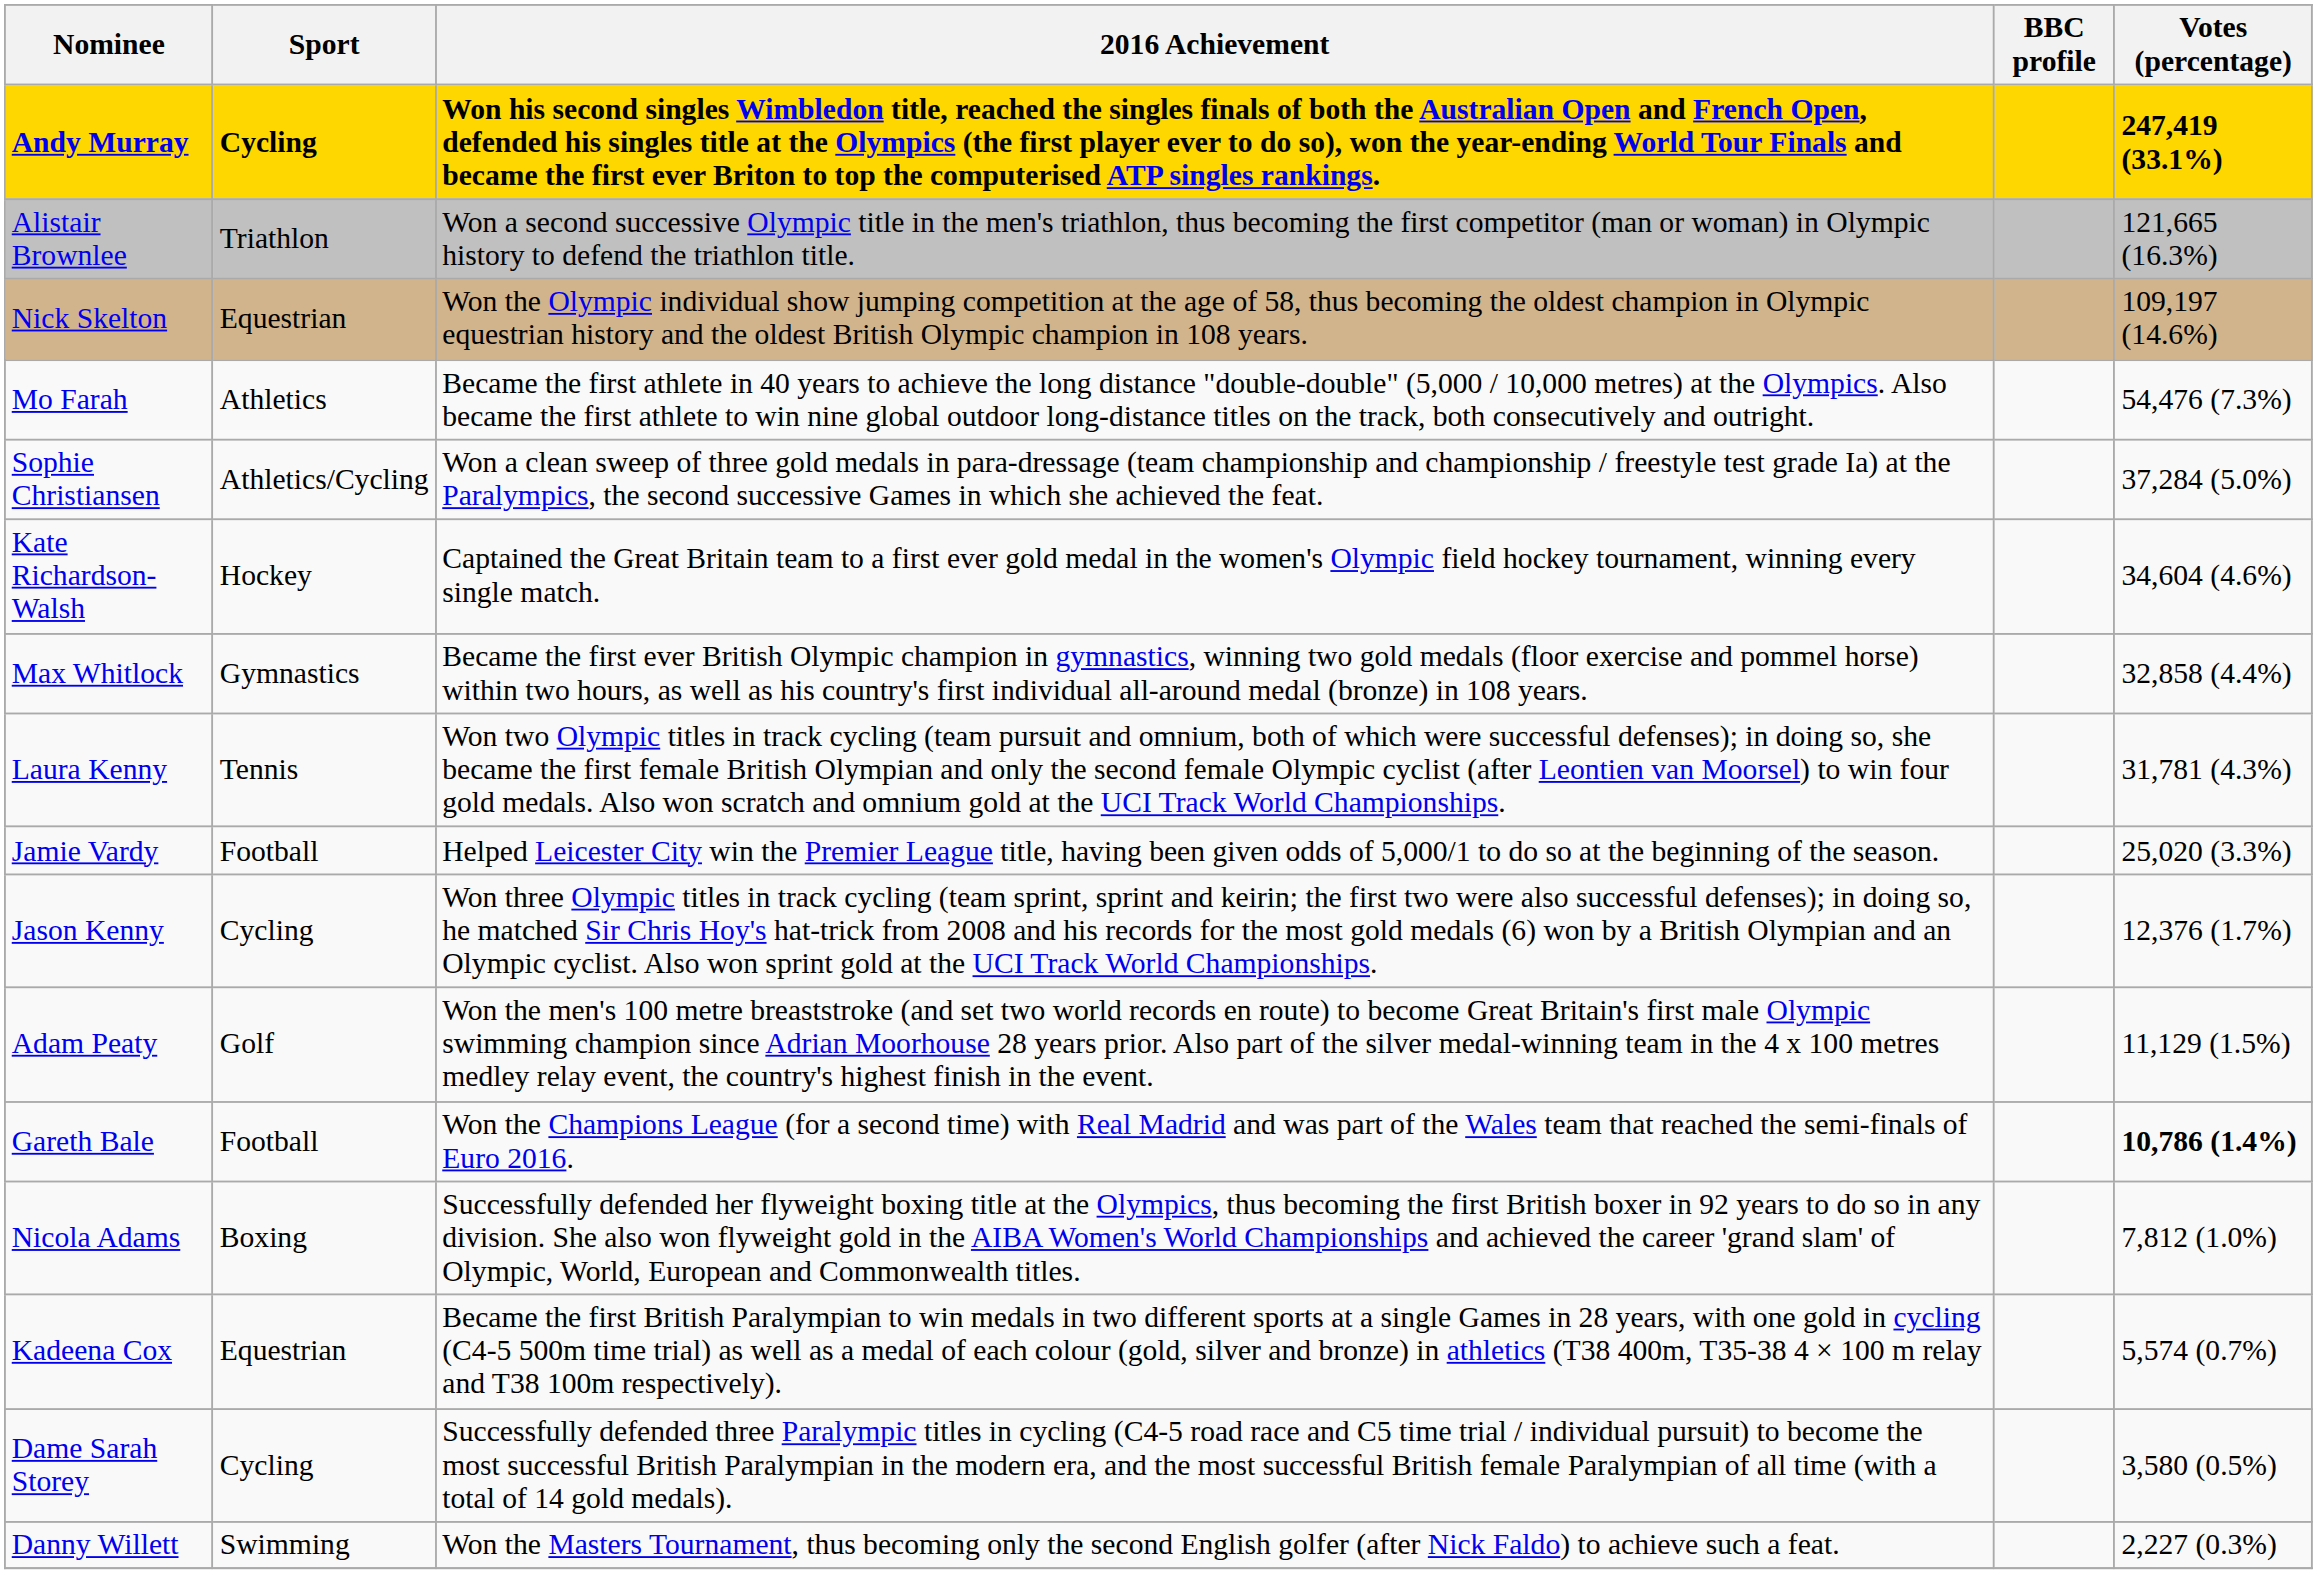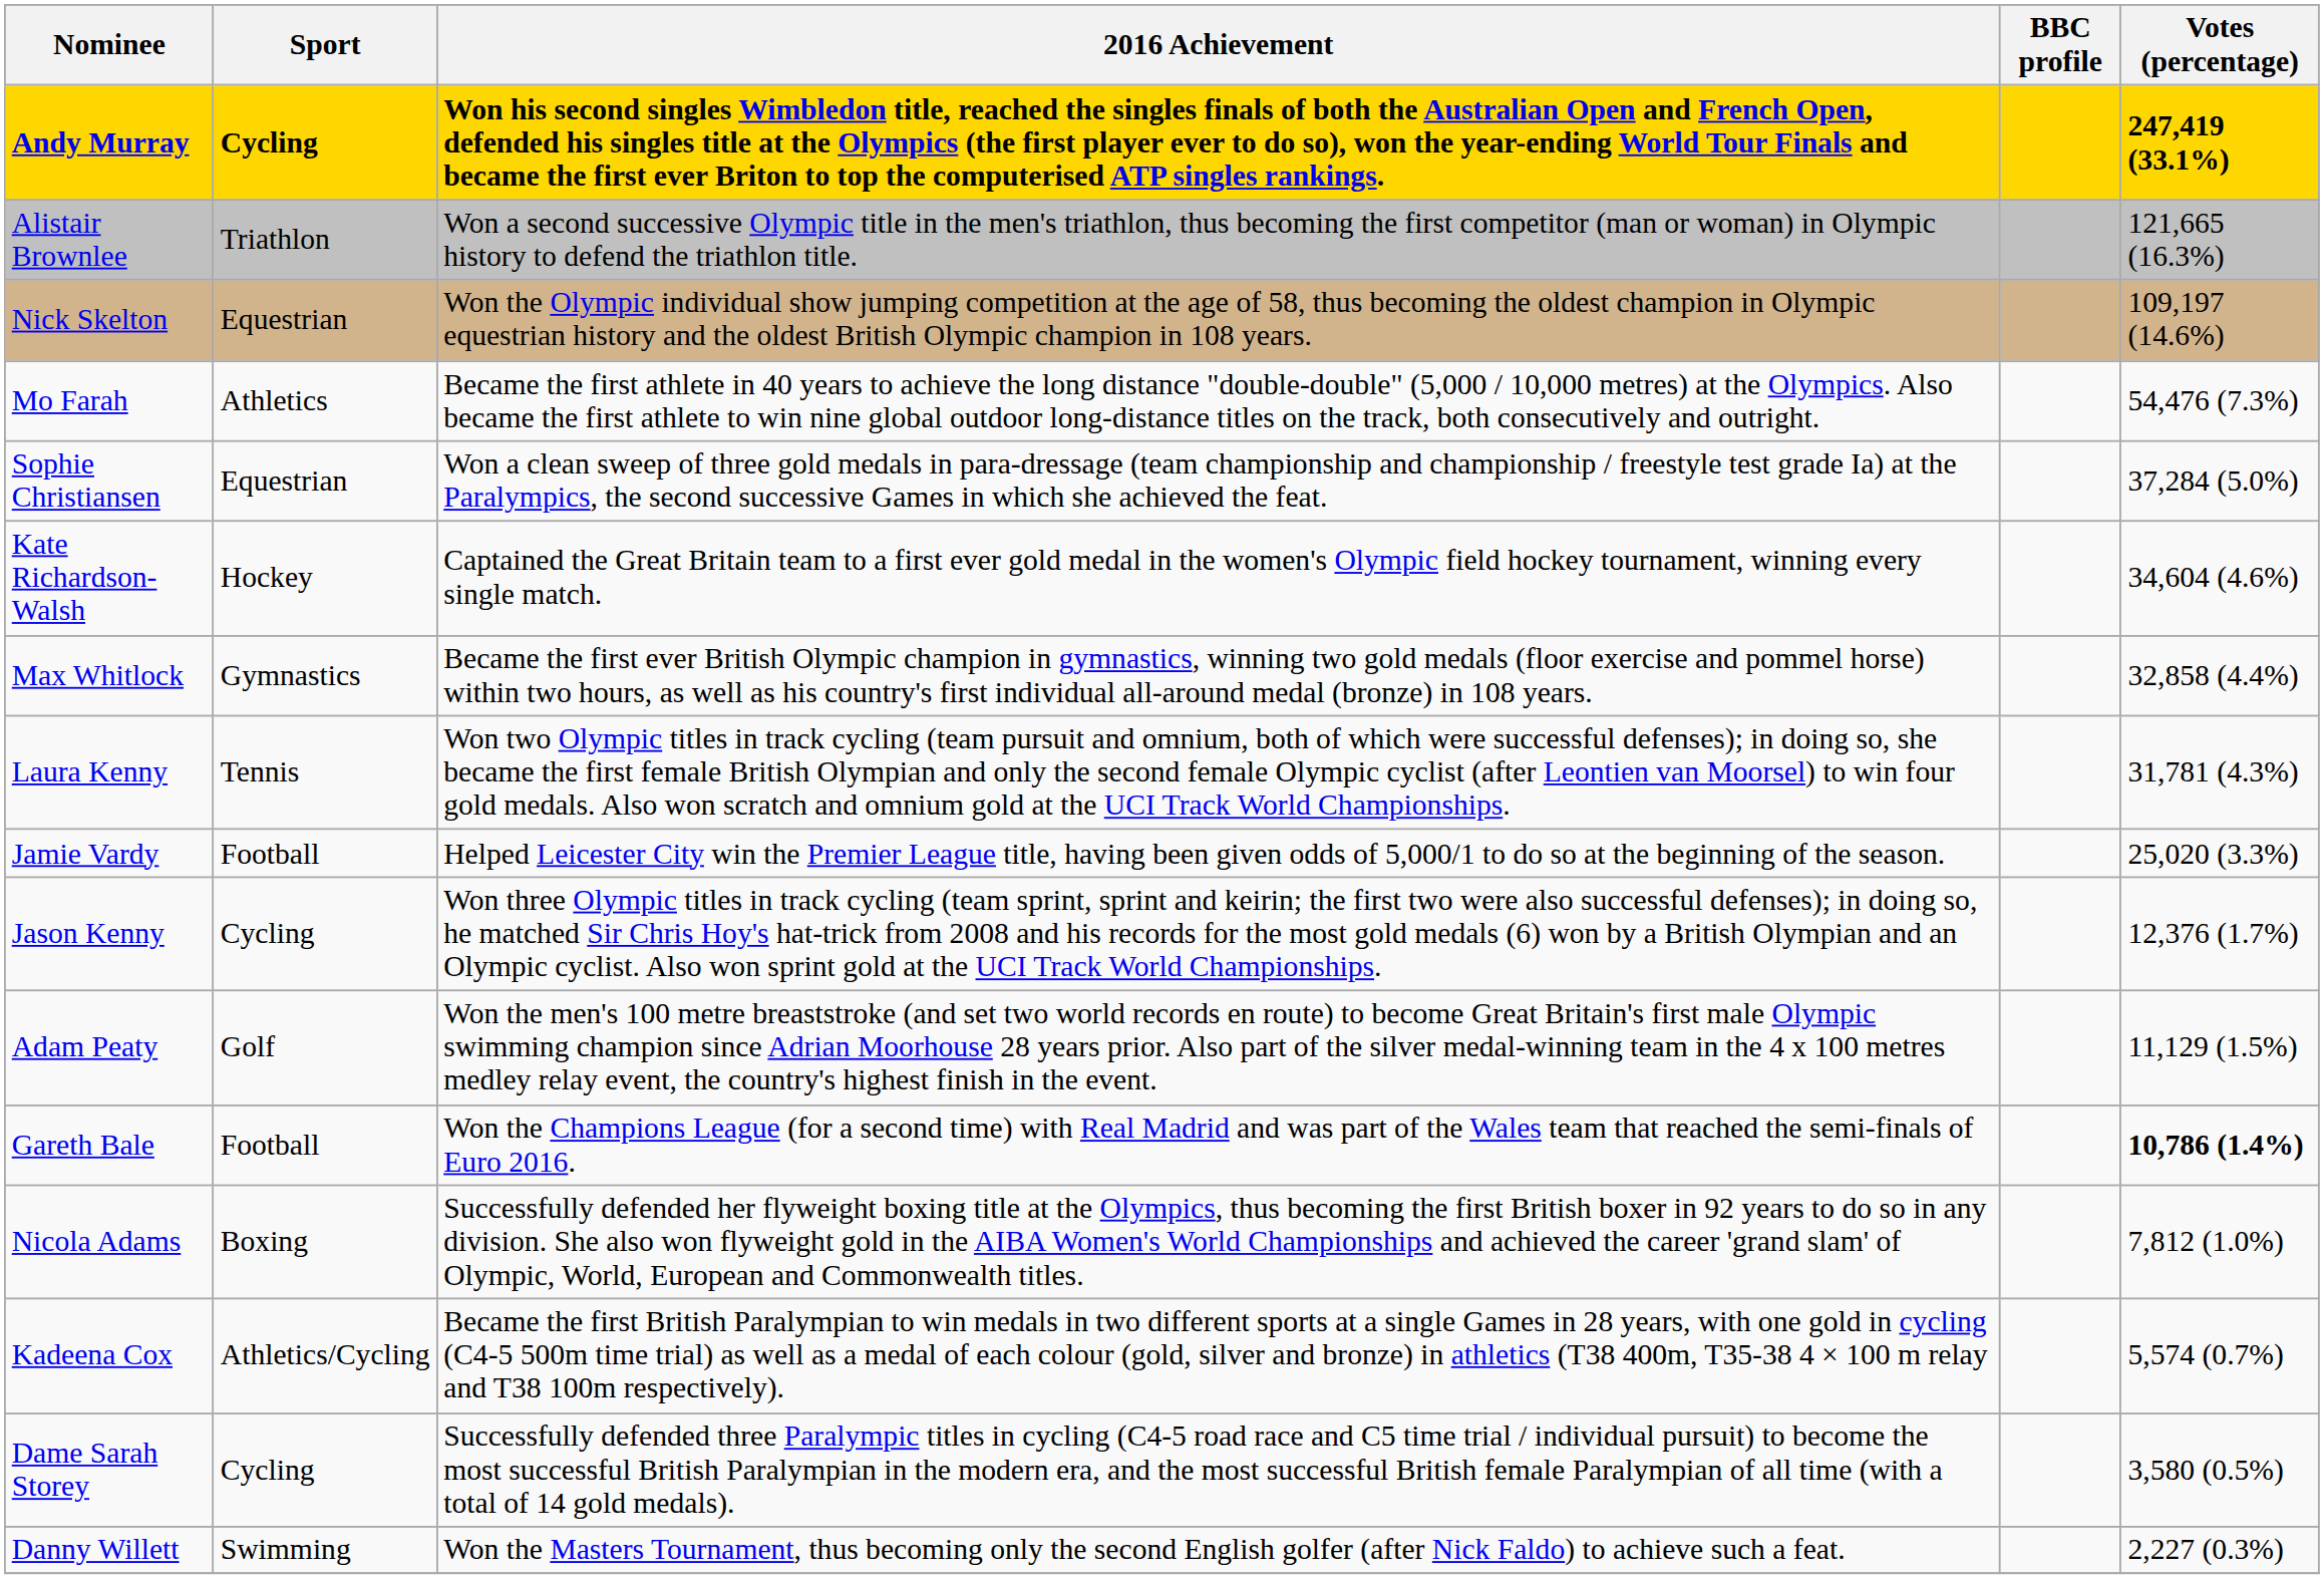 <table class="wikitable">
 <tr>
 <th>Nominee</th>
 <th>Sport</th>
 <th>2016 Achievement</th>
 <th>BBC profile</th>
 <th>Votes (percentage)</th>
 </tr>
 <tr style="font-weight:bold; background:gold;">
 <td><a href='#'>Andy Murray</a></td>
 <td>Cycling</td>
 <td>Won his second singles <a href='#'>Wimbledon</a> title, reached the singles finals of both the <a href='#'>Australian Open</a> and <a href='#'>French Open</a>, defended his singles title at the <a href='#'>Olympics</a> (the first player ever to do so), won the year-ending <a href='#'>World Tour Finals</a> and became the first ever Briton to top the computerised <a href='#'>ATP singles rankings</a>.</td>
 <td></td>
 <td>247,419 (33.1%)</td>
 </tr>
 <tr style="background:silver;">
 <td><a href='#'>Alistair Brownlee</a></td>
 <td>Triathlon</td>
 <td>Won a second successive <a href='#'>Olympic</a> title in the men's triathlon, thus becoming the first competitor (man or woman) in Olympic history to defend the triathlon title.</td>
 <td></td>
 <td>121,665 (16.3%)</td>
 </tr>
 <tr style="background:tan;">
 <td><a href='#'>Nick Skelton</a></td>
 <td>Equestrian</td>
 <td>Won the <a href='#'>Olympic</a> individual show jumping competition at the age of 58, thus becoming the oldest champion in Olympic equestrian history and the oldest British Olympic champion in 108 years.</td>
 <td></td>
 <td>109,197 (14.6%)</td>
 </tr>
 <tr>
 <td><a href='#'>Mo Farah</a></td>
 <td>Athletics</td>
 <td>Became the first athlete in 40 years to achieve the long distance "double-double" (5,000 / 10,000 metres) at the <a href='#'>Olympics</a>. Also became the first athlete to win nine global outdoor long-distance titles on the track, both consecutively and outright.</td>
 <td></td>
 <td>54,476 (7.3%)</td>
 </tr>
 <tr>
 <td><a href='#'>Sophie Christiansen</a></td>
-<td>Athletics/Cycling</td>
+<td>Equestrian</td>
 <td>Won a clean sweep of three gold medals in para-dressage (team championship and championship / freestyle test grade Ia) at the <a href='#'>Paralympics</a>, the second successive Games in which she achieved the feat.</td>
 <td></td>
 <td>37,284 (5.0%)</td>
 </tr>
 <tr>
 <td><a href='#'>Kate Richardson-Walsh</a></td>
 <td>Hockey</td>
 <td>Captained the Great Britain team to a first ever gold medal in the women's <a href='#'>Olympic</a> field hockey tournament, winning every single match.</td>
 <td></td>
 <td>34,604 (4.6%)</td>
 </tr>
 <tr>
 <td><a href='#'>Max Whitlock</a></td>
 <td>Gymnastics</td>
 <td>Became the first ever British Olympic champion in <a href='#'>gymnastics</a>, winning two gold medals (floor exercise and pommel horse) within two hours, as well as his country's first individual all-around medal (bronze) in 108 years.</td>
 <td></td>
 <td>32,858 (4.4%)</td>
 </tr>
 <tr>
 <td><a href='#'>Laura Kenny</a></td>
 <td>Tennis</td>
 <td>Won two <a href='#'>Olympic</a> titles in track cycling (team pursuit and omnium, both of which were successful defenses); in doing so, she became the first female British Olympian and only the second female Olympic cyclist (after <a href='#'>Leontien van Moorsel</a>) to win four gold medals. Also won scratch and omnium gold at the <a href='#'>UCI Track World Championships</a>.</td>
 <td></td>
 <td>31,781 (4.3%)</td>
 </tr>
 <tr>
 <td><a href='#'>Jamie Vardy</a></td>
 <td>Football</td>
 <td>Helped <a href='#'>Leicester City</a> win the <a href='#'>Premier League</a> title, having been given odds of 5,000/1 to do so at the beginning of the season.</td>
 <td></td>
 <td>25,020 (3.3%)</td>
 </tr>
 <tr>
 <td><a href='#'>Jason Kenny</a></td>
 <td>Cycling</td>
 <td>Won three <a href='#'>Olympic</a> titles in track cycling (team sprint, sprint and keirin; the first two were also successful defenses); in doing so, he matched <a href='#'>Sir Chris Hoy's</a> hat-trick from 2008 and his records for the most gold medals (6) won by a British Olympian and an Olympic cyclist. Also won sprint gold at the <a href='#'>UCI Track World Championships</a>.</td>
 <td></td>
 <td>12,376 (1.7%)</td>
 </tr>
 <tr>
 <td><a href='#'>Adam Peaty</a></td>
 <td>Golf</td>
 <td>Won the men's 100 metre breaststroke (and set two world records en route) to become Great Britain's first male <a href='#'>Olympic</a> swimming champion since <a href='#'>Adrian Moorhouse</a> 28 years prior. Also part of the silver medal-winning team in the 4 x 100 metres medley relay event, the country's highest finish in the event.</td>
 <td></td>
 <td>11,129 (1.5%)</td>
 </tr>
 <tr>
 <td><a href='#'>Gareth Bale</a></td>
 <td>Football</td>
 <td>Won the <a href='#'>Champions League</a> (for a second time) with <a href='#'>Real Madrid</a> and was part of the <a href='#'>Wales</a> team that reached the semi-finals of <a href='#'>Euro 2016</a>.</td>
 <td></td>
 <td><strong>10,786 (1.4%)</strong></td>
 </tr>
 <tr>
 <td><a href='#'>Nicola Adams</a></td>
 <td>Boxing</td>
 <td>Successfully defended her flyweight boxing title at the <a href='#'>Olympics</a>, thus becoming the first British boxer in 92 years to do so in any division. She also won flyweight gold in the <a href='#'>AIBA Women's World Championships</a> and achieved the career 'grand slam' of Olympic, World, European and Commonwealth titles.</td>
 <td></td>
 <td>7,812 (1.0%)</td>
 </tr>
 <tr>
 <td><a href='#'>Kadeena Cox</a></td>
-<td>Equestrian</td>
+<td>Athletics/Cycling</td>
 <td>Became the first British Paralympian to win medals in two different sports at a single Games in 28 years, with one gold in <a href='#'>cycling</a> (C4-5 500m time trial) as well as a medal of each colour (gold, silver and bronze) in <a href='#'>athletics</a> (T38 400m, T35-38 4 × 100 m relay and T38 100m respectively).</td>
 <td></td>
 <td>5,574 (0.7%)</td>
 </tr>
 <tr>
 <td><a href='#'>Dame Sarah Storey</a></td>
 <td>Cycling</td>
 <td>Successfully defended three <a href='#'>Paralympic</a> titles in cycling (C4-5 road race and C5 time trial / individual pursuit) to become the most successful British Paralympian in the modern era, and the most successful British female Paralympian of all time (with a total of 14 gold medals).</td>
 <td></td>
 <td>3,580 (0.5%)</td>
 </tr>
 <tr>
 <td><a href='#'>Danny Willett</a></td>
 <td>Swimming</td>
 <td>Won the <a href='#'>Masters Tournament</a>, thus becoming only the second English golfer (after <a href='#'>Nick Faldo</a>) to achieve such a feat.</td>
 <td></td>
 <td>2,227 (0.3%)</td>
 </tr>
 <tr>
 </tr>
 </table>
